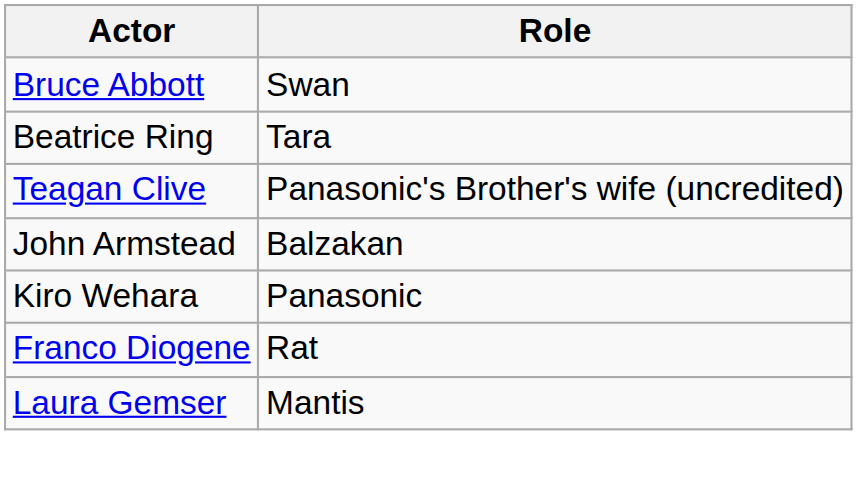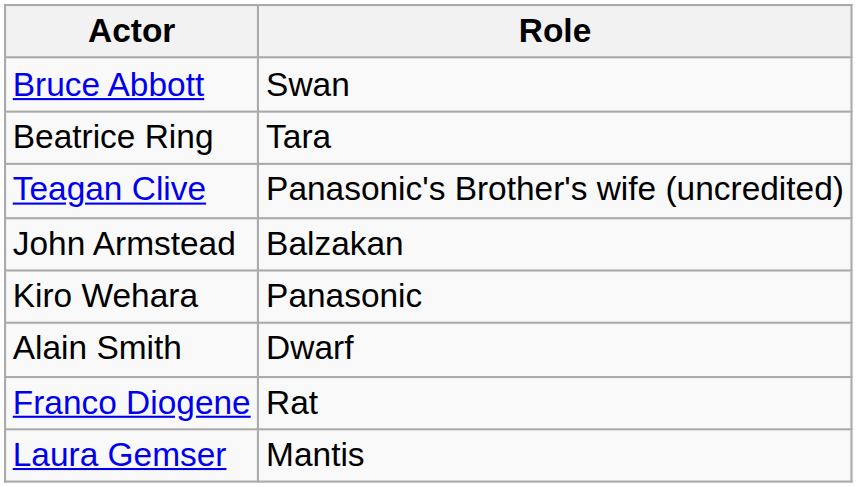 <table class="wikitable">
 <tr>
 <th>Actor</th>
 <th>Role</th>
 </tr>
 <tr>
 <td><a href='#'>Bruce Abbott</a></td>
 <td>Swan</td>
 </tr>
 <tr>
 <td>Beatrice Ring</td>
 <td>Tara</td>
 </tr>
 <tr>
 <td><a href='#'>Teagan Clive</a></td>
 <td>Panasonic's Brother's wife (uncredited)</td>
 </tr>
 <tr>
 <td>John Armstead</td>
 <td>Balzakan</td>
 </tr>
 <tr>
 <td>Kiro Wehara</td>
 <td>Panasonic</td>
 </tr>
 <tr>
+<td>Alain Smith</td>
+<td>Dwarf</td>
+</tr>
+<tr>
 <td><a href='#'>Franco Diogene</a></td>
 <td>Rat</td>
 </tr>
 <tr>
 <td><a href='#'>Laura Gemser</a></td>
 <td>Mantis</td>
 </tr>
 </table>
